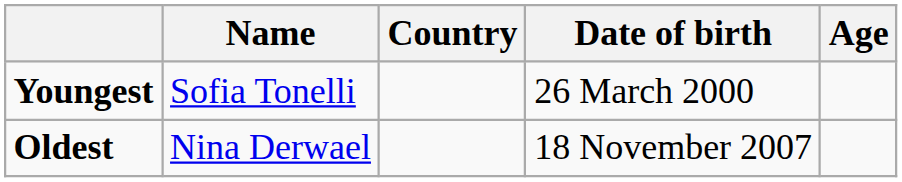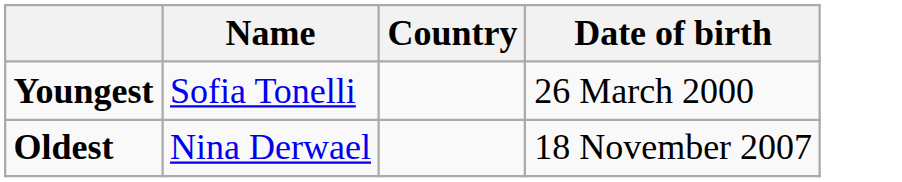 <table class="wikitable">
 <tr>
 <th></th>
 <th><strong>Name</strong></th>
 <th><strong>Country</strong></th>
 <th><strong>Date of birth</strong></th>
-<th><strong>Age</strong></th>
 </tr>
 <tr>
 <td><strong>Youngest</strong></td>
 <td><a href='#'>Sofia Tonelli</a></td>
 <td></td>
 <td>26 March 2000</td>
-<td></td>
 </tr>
 <tr>
 <td><strong>Oldest</strong></td>
 <td><a href='#'>Nina Derwael</a></td>
 <td></td>
 <td>18 November 2007</td>
-<td></td>
 </tr>
 </table>
